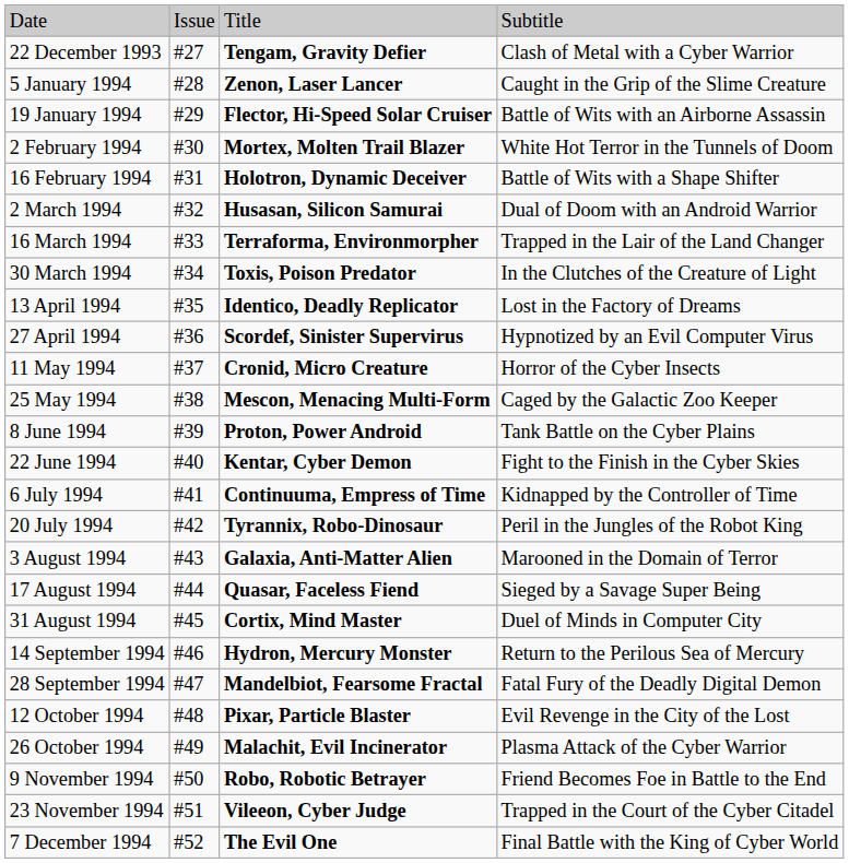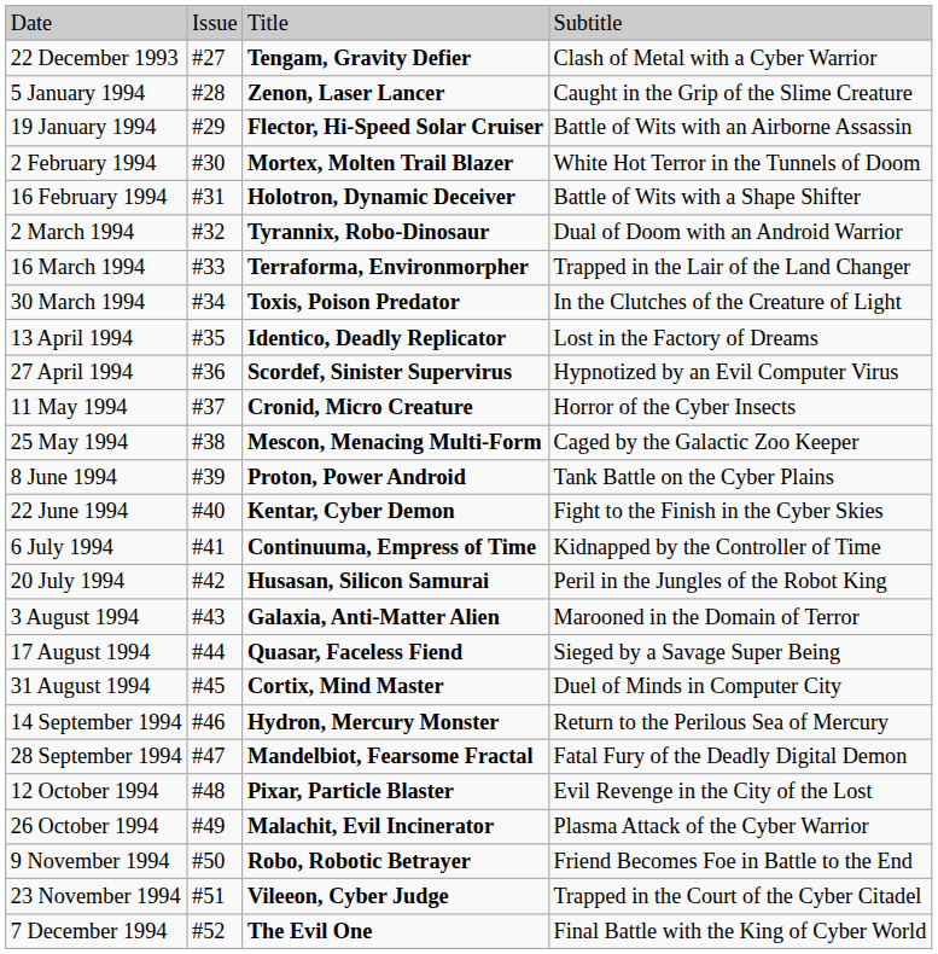 <table class="wikitable">
 <tr bgcolor="#CCCCCC">
 <td>Date</td>
 <td>Issue</td>
 <td>Title</td>
 <td>Subtitle</td>
 </tr>
 <tr>
 <td>22 December 1993</td>
 <td>#27</td>
 <td><strong>Tengam, Gravity Defier</strong></td>
 <td>Clash of Metal with a Cyber Warrior</td>
 </tr>
 <tr>
 <td>5 January 1994</td>
 <td>#28</td>
 <td><strong>Zenon, Laser Lancer</strong></td>
 <td>Caught in the Grip of the Slime Creature</td>
 </tr>
 <tr>
 <td>19 January 1994</td>
 <td>#29</td>
 <td><strong>Flector, Hi-Speed Solar Cruiser</strong></td>
 <td>Battle of Wits with an Airborne Assassin</td>
 </tr>
 <tr>
 <td>2 February 1994</td>
 <td>#30</td>
 <td><strong>Mortex, Molten Trail Blazer</strong></td>
 <td>White Hot Terror in the Tunnels of Doom</td>
 </tr>
 <tr>
 <td>16 February 1994</td>
 <td>#31</td>
 <td><strong>Holotron, Dynamic Deceiver</strong></td>
 <td>Battle of Wits with a Shape Shifter</td>
 </tr>
 <tr>
 <td>2 March 1994</td>
 <td>#32</td>
-<td><strong>Husasan, Silicon Samurai</strong></td>
+<td><strong>Tyrannix, Robo-Dinosaur</strong></td>
 <td>Dual of Doom with an Android Warrior</td>
 </tr>
 <tr>
 <td>16 March 1994</td>
 <td>#33</td>
 <td><strong>Terraforma, Environmorpher</strong></td>
 <td>Trapped in the Lair of the Land Changer</td>
 </tr>
 <tr>
 <td>30 March 1994</td>
 <td>#34</td>
 <td><strong>Toxis, Poison Predator</strong></td>
 <td>In the Clutches of the Creature of Light</td>
 </tr>
 <tr>
 <td>13 April 1994</td>
 <td>#35</td>
 <td><strong>Identico, Deadly Replicator</strong></td>
 <td>Lost in the Factory of Dreams</td>
 </tr>
 <tr>
 <td>27 April 1994</td>
 <td>#36</td>
 <td><strong>Scordef, Sinister Supervirus</strong></td>
 <td>Hypnotized by an Evil Computer Virus</td>
 </tr>
 <tr>
 <td>11 May 1994</td>
 <td>#37</td>
 <td><strong>Cronid, Micro Creature</strong></td>
 <td>Horror of the Cyber Insects</td>
 </tr>
 <tr>
 <td>25 May 1994</td>
 <td>#38</td>
 <td><strong>Mescon, Menacing Multi-Form</strong></td>
 <td>Caged by the Galactic Zoo Keeper</td>
 </tr>
 <tr>
 <td>8 June 1994</td>
 <td>#39</td>
 <td><strong>Proton, Power Android</strong></td>
 <td>Tank Battle on the Cyber Plains</td>
 </tr>
 <tr>
 <td>22 June 1994</td>
 <td>#40</td>
 <td><strong>Kentar, Cyber Demon</strong></td>
 <td>Fight to the Finish in the Cyber Skies</td>
 </tr>
 <tr>
 <td>6 July 1994</td>
 <td>#41</td>
 <td><strong>Continuuma, Empress of Time</strong></td>
 <td>Kidnapped by the Controller of Time</td>
 </tr>
 <tr>
 <td>20 July 1994</td>
 <td>#42</td>
-<td><strong>Tyrannix, Robo-Dinosaur</strong></td>
+<td><strong>Husasan, Silicon Samurai</strong></td>
 <td>Peril in the Jungles of the Robot King</td>
 </tr>
 <tr>
 <td>3 August 1994</td>
 <td>#43</td>
 <td><strong>Galaxia, Anti-Matter Alien</strong></td>
 <td>Marooned in the Domain of Terror</td>
 </tr>
 <tr>
 <td>17 August 1994</td>
 <td>#44</td>
 <td><strong>Quasar, Faceless Fiend</strong></td>
 <td>Sieged by a Savage Super Being</td>
 </tr>
 <tr>
 <td>31 August 1994</td>
 <td>#45</td>
 <td><strong>Cortix, Mind Master</strong></td>
 <td>Duel of Minds in Computer City</td>
 </tr>
 <tr>
 <td>14 September 1994</td>
 <td>#46</td>
 <td><strong>Hydron, Mercury Monster</strong></td>
 <td>Return to the Perilous Sea of Mercury</td>
 </tr>
 <tr>
 <td>28 September 1994</td>
 <td>#47</td>
 <td><strong>Mandelbiot, Fearsome Fractal</strong></td>
 <td>Fatal Fury of the Deadly Digital Demon</td>
 </tr>
 <tr>
 <td>12 October 1994</td>
 <td>#48</td>
 <td><strong>Pixar, Particle Blaster</strong></td>
 <td>Evil Revenge in the City of the Lost</td>
 </tr>
 <tr>
 <td>26 October 1994</td>
 <td>#49</td>
 <td><strong>Malachit, Evil Incinerator</strong></td>
 <td>Plasma Attack of the Cyber Warrior</td>
 </tr>
 <tr>
 <td>9 November 1994</td>
 <td>#50</td>
 <td><strong>Robo, Robotic Betrayer</strong></td>
 <td>Friend Becomes Foe in Battle to the End</td>
 </tr>
 <tr>
 <td>23 November 1994</td>
 <td>#51</td>
 <td><strong>Vileeon, Cyber Judge</strong></td>
 <td>Trapped in the Court of the Cyber Citadel</td>
 </tr>
 <tr>
 <td>7 December 1994</td>
 <td>#52</td>
 <td><strong>The Evil One</strong></td>
 <td>Final Battle with the King of Cyber World</td>
 </tr>
 </table>
